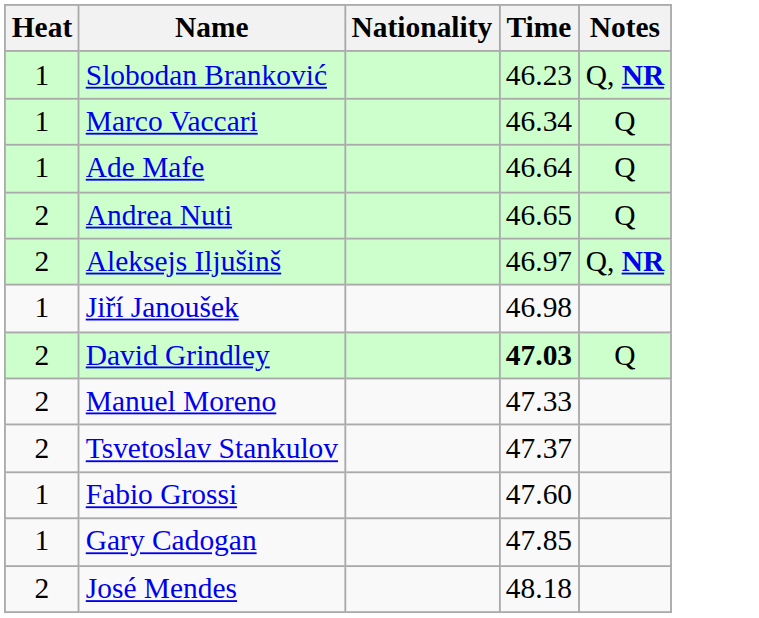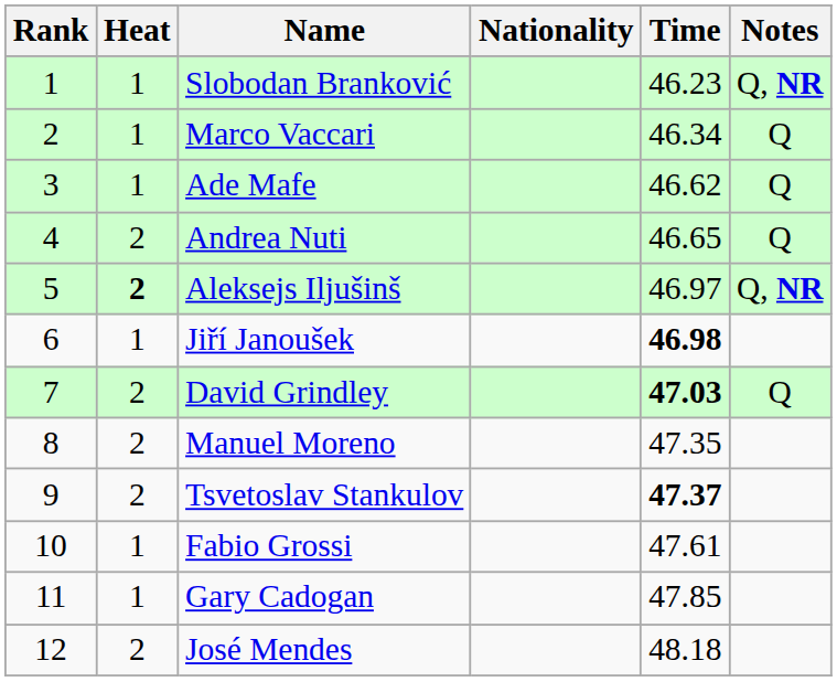 <table class="wikitable sortable" style="text-align:center">
 <tr>
+<th>Rank</th>
 <th>Heat</th>
 <th>Name</th>
 <th>Nationality</th>
 <th>Time</th>
 <th>Notes</th>
 </tr>
 <tr bgcolor=ccffcc>
 <td>1</td>
+<td>1</td>
 <td align="left"><a href='#'>Slobodan Branković</a></td>
 <td align=left></td>
 <td>46.23</td>
 <td>Q, <strong><a href='#'>NR</a></strong></td>
 </tr>
 <tr bgcolor=ccffcc>
+<td>2</td>
 <td>1</td>
 <td align="left"><a href='#'>Marco Vaccari</a></td>
 <td align=left></td>
 <td>46.34</td>
 <td>Q</td>
 </tr>
 <tr bgcolor=ccffcc>
+<td>3</td>
 <td>1</td>
 <td align="left"><a href='#'>Ade Mafe</a></td>
 <td align=left></td>
-<td>46.64</td>
+<td>46.62</td>
 <td>Q</td>
 </tr>
 <tr bgcolor=ccffcc>
+<td>4</td>
 <td>2</td>
 <td align="left"><a href='#'>Andrea Nuti</a></td>
 <td align=left></td>
 <td>46.65</td>
 <td>Q</td>
 </tr>
 <tr bgcolor=ccffcc>
-<td>2</td>
+<td>5</td>
+<td><strong>2</strong></td>
 <td align="left"><a href='#'>Aleksejs Iljušinš</a></td>
 <td align=left></td>
 <td>46.97</td>
 <td>Q, <strong><a href='#'>NR</a></strong></td>
 </tr>
 <tr>
+<td>6</td>
 <td>1</td>
 <td align="left"><a href='#'>Jiří Janoušek</a></td>
 <td align=left></td>
-<td>46.98</td>
+<td><strong>46.98</strong></td>
 <td></td>
 </tr>
 <tr bgcolor=ccffcc>
+<td>7</td>
 <td>2</td>
 <td align="left"><a href='#'>David Grindley</a></td>
 <td align=left></td>
 <td><strong>47.03</strong></td>
 <td>Q</td>
 </tr>
 <tr>
+<td>8</td>
 <td>2</td>
 <td align="left"><a href='#'>Manuel Moreno</a></td>
 <td align=left></td>
-<td>47.33</td>
+<td>47.35</td>
 <td></td>
 </tr>
 <tr>
+<td>9</td>
 <td>2</td>
 <td align="left"><a href='#'>Tsvetoslav Stankulov</a></td>
 <td align=left></td>
-<td>47.37</td>
+<td><strong>47.37</strong></td>
 <td></td>
 </tr>
 <tr>
+<td>10</td>
 <td>1</td>
 <td align="left"><a href='#'>Fabio Grossi</a></td>
 <td align=left></td>
-<td>47.60</td>
+<td>47.61</td>
 <td></td>
 </tr>
 <tr>
+<td>11</td>
 <td>1</td>
 <td align="left"><a href='#'>Gary Cadogan</a></td>
 <td align=left></td>
 <td>47.85</td>
 <td></td>
 </tr>
 <tr>
+<td>12</td>
 <td>2</td>
 <td align="left"><a href='#'>José Mendes</a></td>
 <td align=left></td>
 <td>48.18</td>
 <td></td>
 </tr>
 </table>
